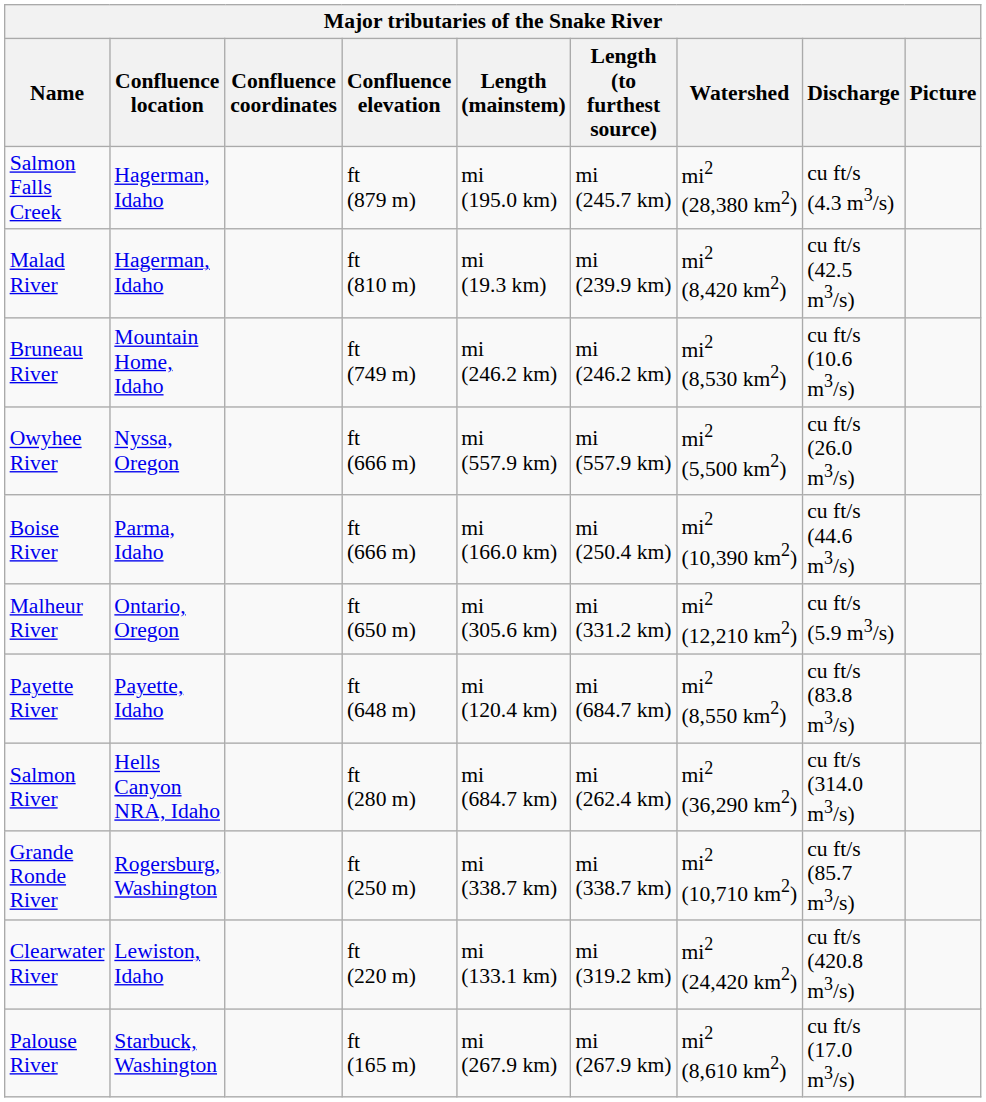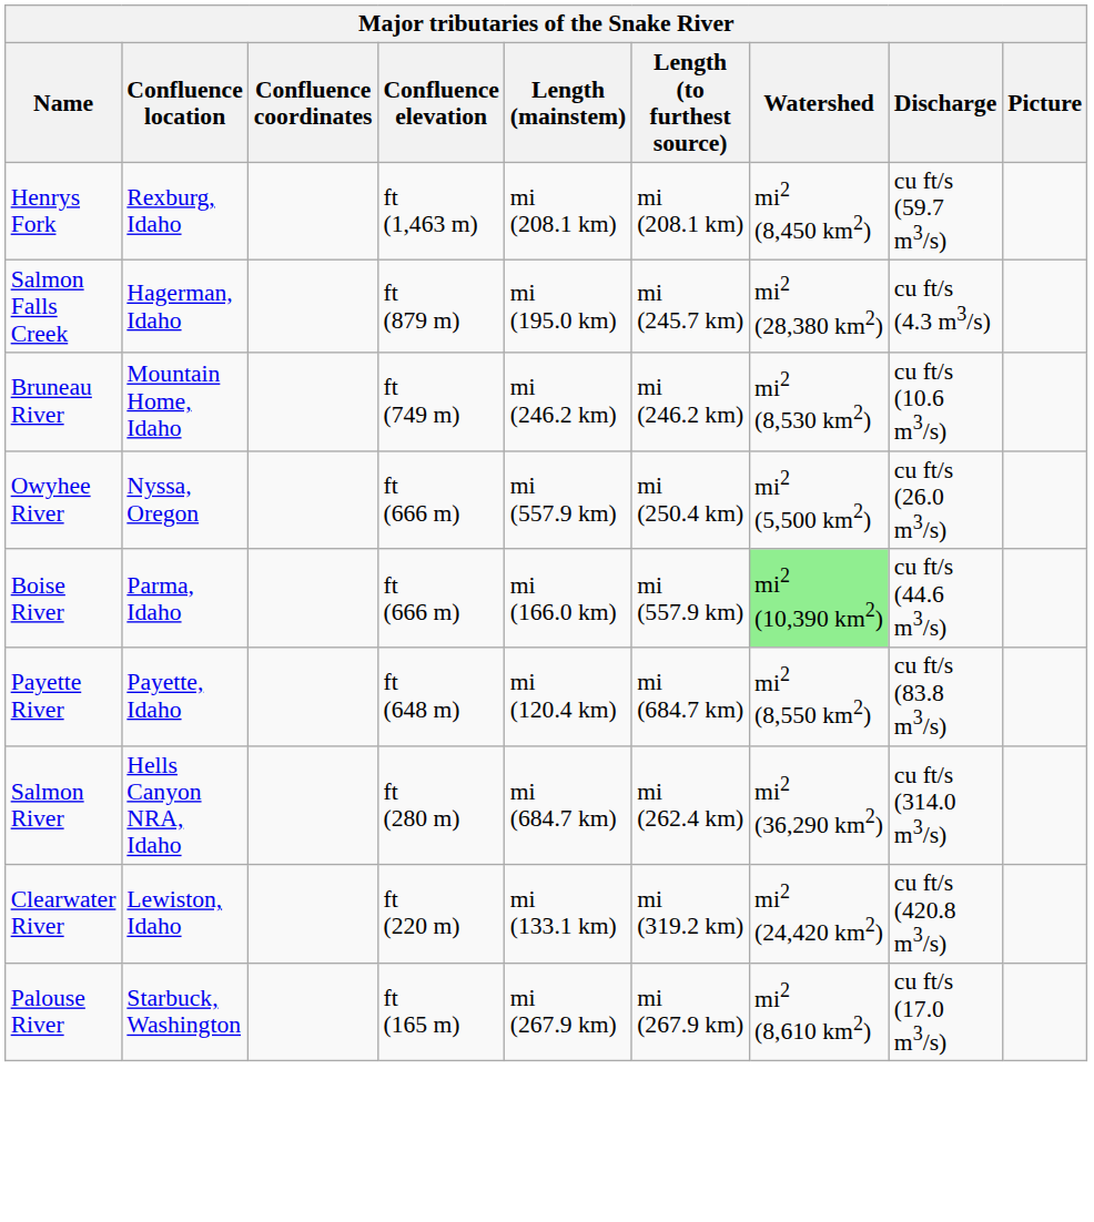 <table class="wikitable sortable" border = "1">
 <tr>
 <th colspan=9>Major tributaries of the Snake River</th>
 </tr>
 <tr>
 <th>Name</th>
 <th>Confluence location</th>
 <th>Confluence coordinates</th>
 <th>Confluence elevation</th>
 <th>Length (mainstem)</th>
 <th>Length (to furthest source)</th>
 <th>Watershed</th>
 <th>Discharge</th>
 <th>Picture</th>
 </tr>
 <tr>
+<td><a href='#'>Henrys Fork</a></td>
+<td><a href='#'>Rexburg, Idaho</a></td>
+<td></td>
+<td> ft<br>(1,463 m)</td>
+<td> mi<br>(208.1 km)</td>
+<td> mi<br>(208.1 km)</td>
+<td> mi<sup>2</sup><br>(8,450 km<sup>2</sup>)</td>
+<td> cu ft/s<br>(59.7 m<sup>3</sup>/s)</td>
+<td></td>
+</tr>
+<tr>
 <td><a href='#'>Salmon Falls Creek</a></td>
 <td><a href='#'>Hagerman, Idaho</a></td>
 <td></td>
 <td> ft<br>(879 m)</td>
 <td> mi<br>(195.0 km)</td>
 <td> mi<br>(245.7 km)</td>
 <td> mi<sup>2</sup><br>(28,380 km<sup>2</sup>)</td>
 <td> cu ft/s<br>(4.3 m<sup>3</sup>/s)</td>
-<td></td>
-</tr>
-<tr>
-<td><a href='#'>Malad River</a></td>
-<td><a href='#'>Hagerman, Idaho</a></td>
-<td></td>
-<td> ft<br>(810 m)</td>
-<td> mi<br>(19.3 km)</td>
-<td> mi<br>(239.9 km)</td>
-<td> mi<sup>2</sup><br>(8,420 km<sup>2</sup>)</td>
-<td> cu ft/s<br>(42.5 m<sup>3</sup>/s)</td>
 <td></td>
 </tr>
 <tr>
 <td><a href='#'>Bruneau River</a></td>
 <td><a href='#'>Mountain Home, Idaho</a></td>
 <td></td>
 <td> ft<br>(749 m)</td>
 <td> mi<br>(246.2 km)</td>
 <td> mi<br>(246.2 km)</td>
 <td> mi<sup>2</sup><br>(8,530 km<sup>2</sup>)</td>
 <td> cu ft/s<br>(10.6 m<sup>3</sup>/s)</td>
 <td></td>
 </tr>
 <tr>
 <td><a href='#'>Owyhee River</a></td>
 <td><a href='#'>Nyssa, Oregon</a></td>
 <td></td>
 <td> ft<br>(666 m)</td>
 <td> mi<br>(557.9 km)</td>
-<td> mi<br>(557.9 km)</td>
+<td> mi<br>(250.4 km)</td>
 <td> mi<sup>2</sup><br>(5,500 km<sup>2</sup>)</td>
 <td> cu ft/s<br>(26.0 m<sup>3</sup>/s)</td>
 <td></td>
 </tr>
 <tr>
 <td><a href='#'>Boise River</a></td>
 <td><a href='#'>Parma, Idaho</a></td>
 <td></td>
 <td> ft<br>(666 m)</td>
 <td> mi<br>(166.0 km)</td>
-<td> mi<br>(250.4 km)</td>
-<td> mi<sup>2</sup><br>(10,390 km<sup>2</sup>)</td>
+<td> mi<br>(557.9 km)</td>
+<td style="background: lightgreen;"> mi<sup>2</sup><br>(10,390 km<sup>2</sup>)</td>
 <td> cu ft/s<br>(44.6 m<sup>3</sup>/s)</td>
-<td></td>
-</tr>
-<tr>
-<td><a href='#'>Malheur River</a></td>
-<td><a href='#'>Ontario, Oregon</a></td>
-<td></td>
-<td> ft<br>(650 m)</td>
-<td> mi<br>(305.6 km)</td>
-<td> mi<br>(331.2 km)</td>
-<td> mi<sup>2</sup><br>(12,210 km<sup>2</sup>)</td>
-<td> cu ft/s<br>(5.9 m<sup>3</sup>/s)</td>
 <td></td>
 </tr>
 <tr>
 <td><a href='#'>Payette River</a></td>
 <td><a href='#'>Payette, Idaho</a></td>
 <td></td>
 <td> ft<br>(648 m)</td>
 <td> mi<br>(120.4 km)</td>
 <td> mi<br>(684.7 km)</td>
 <td> mi<sup>2</sup><br>(8,550 km<sup>2</sup>)</td>
 <td> cu ft/s<br>(83.8 m<sup>3</sup>/s)</td>
 <td></td>
 </tr>
 <tr>
 <td><a href='#'>Salmon River</a></td>
 <td><a href='#'>Hells Canyon NRA, Idaho</a></td>
 <td></td>
 <td> ft<br>(280 m)</td>
 <td> mi<br>(684.7 km)</td>
 <td> mi<br>(262.4 km)</td>
 <td> mi<sup>2</sup><br>(36,290 km<sup>2</sup>)</td>
 <td> cu ft/s<br>(314.0 m<sup>3</sup>/s)</td>
 <td></td>
 </tr>
 <tr>
-<td><a href='#'>Grande Ronde River</a></td>
-<td><a href='#'>Rogersburg, Washington</a></td>
-<td></td>
-<td> ft<br>(250 m)</td>
-<td> mi<br>(338.7 km)</td>
-<td> mi<br>(338.7 km)</td>
-<td> mi<sup>2</sup><br>(10,710 km<sup>2</sup>)</td>
-<td> cu ft/s<br>(85.7 m<sup>3</sup>/s)</td>
-<td></td>
-</tr>
-<tr>
 <td><a href='#'>Clearwater River</a></td>
 <td><a href='#'>Lewiston, Idaho</a></td>
 <td></td>
 <td> ft<br>(220 m)</td>
 <td> mi<br>(133.1 km)</td>
 <td> mi<br>(319.2 km)</td>
 <td> mi<sup>2</sup><br>(24,420 km<sup>2</sup>)</td>
 <td> cu ft/s<br>(420.8 m<sup>3</sup>/s)</td>
 <td></td>
 </tr>
 <tr>
 <td><a href='#'>Palouse River</a></td>
 <td><a href='#'>Starbuck, Washington</a></td>
 <td></td>
 <td> ft<br>(165 m)</td>
 <td> mi<br>(267.9 km)</td>
 <td> mi<br>(267.9 km)</td>
 <td> mi<sup>2</sup><br>(8,610 km<sup>2</sup>)</td>
 <td> cu ft/s<br>(17.0 m<sup>3</sup>/s)</td>
 <td></td>
 </tr>
 </table>
